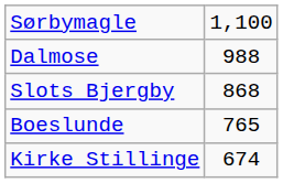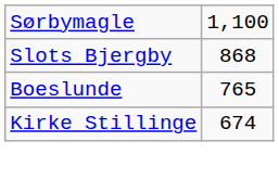 <table class="wikitable" style="float:left; margin-right:1em">
 <tr>
 <td><a href='#'>Sørbymagle</a></td>
 <td align="center">1,100</td>
-</tr>
-<tr>
-<td><a href='#'>Dalmose</a></td>
-<td align="center">988</td>
 </tr>
 <tr>
 <td><a href='#'>Slots Bjergby</a></td>
 <td align="center">868</td>
 </tr>
 <tr>
 <td><a href='#'>Boeslunde</a></td>
 <td align="center">765</td>
 </tr>
 <tr>
 <td><a href='#'>Kirke Stillinge</a></td>
 <td align="center">674</td>
 </tr>
 </table>
